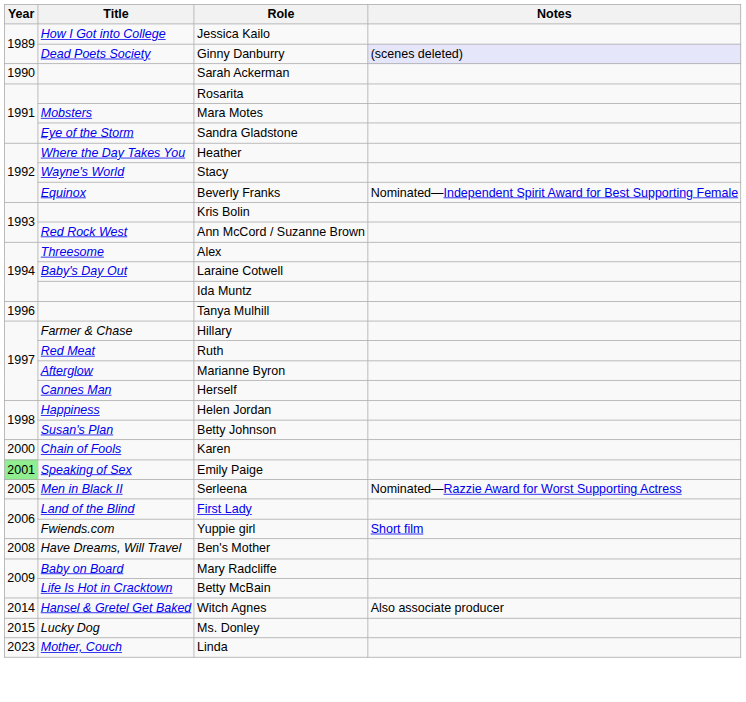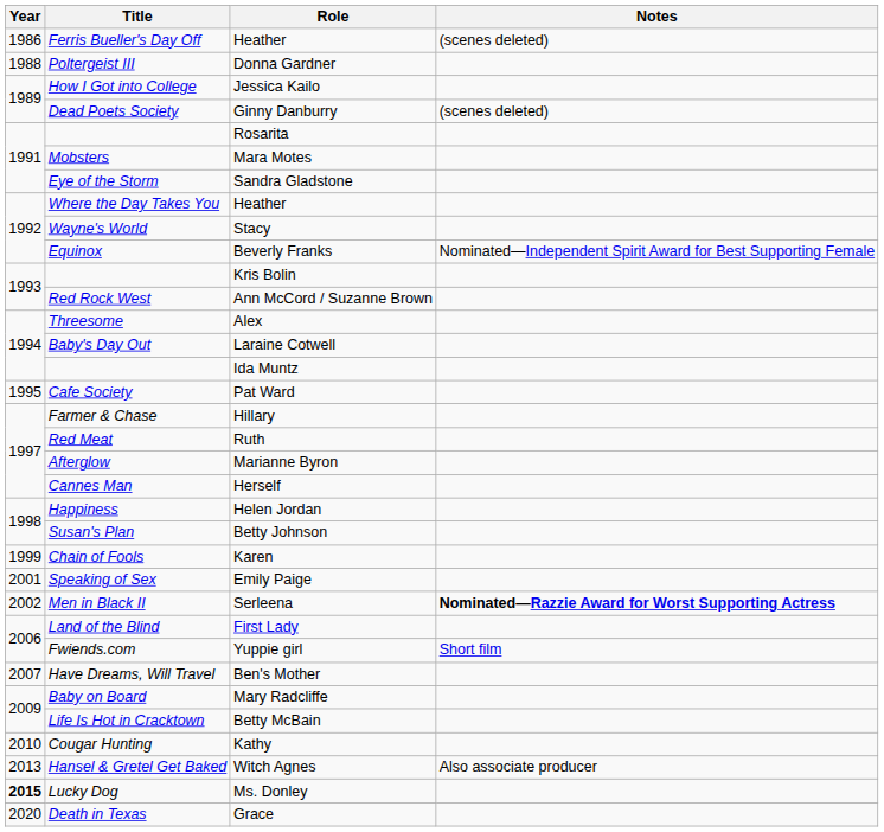 <table class="wikitable sortable">
 <tr>
 <th>Year</th>
 <th>Title</th>
 <th>Role</th>
 <th class="unsortable">Notes</th>
+</tr>
+<tr>
+<td>1986</td>
+<td><em><a href='#'>Ferris Bueller's Day Off</a></em></td>
+<td>Heather</td>
+<td>(scenes deleted)</td>
+</tr>
+<tr>
+<td>1988</td>
+<td><em><a href='#'>Poltergeist III</a></em></td>
+<td>Donna Gardner</td>
+<td></td>
 </tr>
 <tr>
 <td rowspan=2>1989</td>
 <td><em><a href='#'>How I Got into College</a></em></td>
 <td>Jessica Kailo</td>
 <td></td>
 </tr>
 <tr>
 <td><em><a href='#'>Dead Poets Society</a></em></td>
 <td>Ginny Danburry</td>
-<td style="background: lavender;">(scenes deleted)</td>
-</tr>
-<tr>
-<td>1990</td>
-<td><em></em></td>
-<td>Sarah Ackerman</td>
-<td></td>
+<td>(scenes deleted)</td>
 </tr>
 <tr>
 <td rowspan=3>1991</td>
 <td><em></em></td>
 <td>Rosarita</td>
 <td></td>
 </tr>
 <tr>
 <td><em><a href='#'>Mobsters</a></em></td>
 <td>Mara Motes</td>
 <td></td>
 </tr>
 <tr>
 <td><em><a href='#'>Eye of the Storm</a></em></td>
 <td>Sandra Gladstone</td>
 <td></td>
 </tr>
 <tr>
 <td rowspan=3>1992</td>
 <td><em><a href='#'>Where the Day Takes You</a></em></td>
 <td>Heather</td>
 <td></td>
 </tr>
 <tr>
 <td><em><a href='#'>Wayne's World</a></em></td>
 <td>Stacy</td>
 <td></td>
 </tr>
 <tr>
 <td><em><a href='#'>Equinox</a></em></td>
 <td>Beverly Franks</td>
 <td>Nominated—<a href='#'>Independent Spirit Award for Best Supporting Female</a></td>
 </tr>
 <tr>
 <td rowspan=2>1993</td>
 <td><em></em></td>
 <td>Kris Bolin</td>
 <td></td>
 </tr>
 <tr>
 <td><em><a href='#'>Red Rock West</a></em></td>
 <td>Ann McCord / Suzanne Brown</td>
 <td></td>
 </tr>
 <tr>
 <td rowspan=3>1994</td>
 <td><em><a href='#'>Threesome</a></em></td>
 <td>Alex</td>
 <td></td>
 </tr>
 <tr>
 <td><em><a href='#'>Baby's Day Out</a></em></td>
 <td>Laraine Cotwell</td>
 <td></td>
 </tr>
 <tr>
 <td><em></em></td>
 <td>Ida Muntz</td>
 <td></td>
 </tr>
 <tr>
-<td>1996</td>
-<td><em></em></td>
-<td>Tanya Mulhill</td>
+<td>1995</td>
+<td><em><a href='#'>Cafe Society</a></em></td>
+<td>Pat Ward</td>
 <td></td>
 </tr>
 <tr>
 <td rowspan=4>1997</td>
 <td><em>Farmer & Chase</em></td>
 <td>Hillary</td>
 <td></td>
 </tr>
 <tr>
 <td><em><a href='#'>Red Meat</a></em></td>
 <td>Ruth</td>
 <td></td>
 </tr>
 <tr>
 <td><em><a href='#'>Afterglow</a></em></td>
 <td>Marianne Byron</td>
 <td></td>
 </tr>
 <tr>
 <td><em><a href='#'>Cannes Man</a></em></td>
 <td>Herself</td>
 <td></td>
 </tr>
 <tr>
 <td rowspan=2>1998</td>
 <td><em><a href='#'>Happiness</a></em></td>
 <td>Helen Jordan</td>
 <td></td>
 </tr>
 <tr>
 <td><em><a href='#'>Susan's Plan</a></em></td>
 <td>Betty Johnson</td>
 <td></td>
 </tr>
 <tr>
-<td>2000</td>
+<td>1999</td>
 <td><em><a href='#'>Chain of Fools</a></em></td>
 <td>Karen</td>
 <td></td>
 </tr>
 <tr>
-<td style="background: lightgreen;">2001</td>
+<td>2001</td>
 <td><em><a href='#'>Speaking of Sex</a></em></td>
 <td>Emily Paige</td>
 <td></td>
 </tr>
 <tr>
-<td>2005</td>
+<td>2002</td>
 <td><em><a href='#'>Men in Black II</a></em></td>
 <td>Serleena</td>
-<td>Nominated—<a href='#'>Razzie Award for Worst Supporting Actress</a></td>
+<td><strong>Nominated—<a href='#'>Razzie Award for Worst Supporting Actress</a></strong></td>
 </tr>
 <tr>
 <td rowspan=2>2006</td>
 <td><em><a href='#'>Land of the Blind</a></em></td>
 <td><a href='#'>First Lady</a></td>
 <td></td>
 </tr>
 <tr>
 <td><em>Fwiends.com</em></td>
 <td>Yuppie girl</td>
 <td><a href='#'>Short film</a></td>
 </tr>
 <tr>
-<td>2008</td>
+<td>2007</td>
 <td><em>Have Dreams, Will Travel</em></td>
 <td>Ben's Mother</td>
 <td></td>
 </tr>
 <tr>
 <td rowspan=2>2009</td>
 <td><em><a href='#'>Baby on Board</a></em></td>
 <td>Mary Radcliffe</td>
 <td></td>
 </tr>
 <tr>
 <td><em><a href='#'>Life Is Hot in Cracktown</a></em></td>
 <td>Betty McBain</td>
 <td></td>
 </tr>
 <tr>
-<td>2014</td>
+<td>2010</td>
+<td><em>Cougar Hunting</em></td>
+<td>Kathy</td>
+<td></td>
+</tr>
+<tr>
+<td>2013</td>
 <td><em><a href='#'>Hansel & Gretel Get Baked</a></em></td>
 <td>Witch Agnes</td>
 <td>Also associate producer</td>
 </tr>
 <tr>
-<td>2015</td>
+<td><strong>2015</strong></td>
 <td><em>Lucky Dog</em></td>
 <td>Ms. Donley</td>
 <td></td>
 </tr>
 <tr>
-<td>2023</td>
-<td><em><a href='#'>Mother, Couch</a></em></td>
-<td>Linda</td>
+<td>2020</td>
+<td><em><a href='#'>Death in Texas</a></em></td>
+<td>Grace</td>
 <td></td>
 </tr>
 </table>
